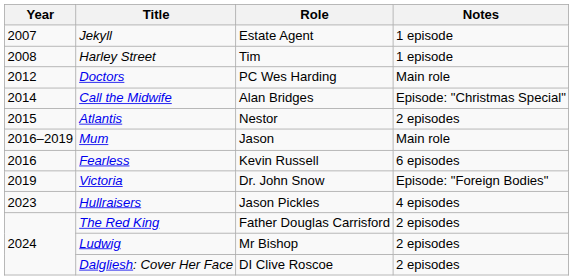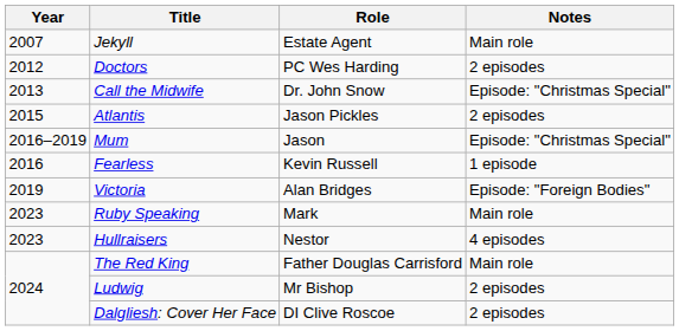 <table class="wikitable">
 <tr>
 <th>Year</th>
 <th>Title</th>
 <th>Role</th>
 <th>Notes</th>
 </tr>
 <tr>
 <td>2007</td>
 <td><em>Jekyll</em></td>
 <td>Estate Agent</td>
-<td>1 episode</td>
-</tr>
-<tr>
-<td>2008</td>
-<td><em>Harley Street</em></td>
-<td>Tim</td>
-<td>1 episode</td>
+<td>Main role</td>
 </tr>
 <tr>
 <td>2012</td>
 <td><em><a href='#'>Doctors</a></em></td>
 <td>PC Wes Harding</td>
-<td>Main role</td>
+<td>2 episodes</td>
 </tr>
 <tr>
-<td>2014</td>
+<td>2013</td>
 <td><em><a href='#'>Call the Midwife</a></em></td>
-<td>Alan Bridges</td>
+<td>Dr. John Snow</td>
 <td>Episode: "Christmas Special"</td>
 </tr>
 <tr>
 <td>2015</td>
 <td><em><a href='#'>Atlantis</a></em></td>
-<td>Nestor</td>
+<td>Jason Pickles</td>
 <td>2 episodes</td>
 </tr>
 <tr>
 <td>2016–2019</td>
 <td><em><a href='#'>Mum</a></em></td>
 <td>Jason</td>
-<td>Main role</td>
+<td>Episode: "Christmas Special"</td>
 </tr>
 <tr>
 <td>2016</td>
 <td><em><a href='#'>Fearless</a></em></td>
 <td>Kevin Russell</td>
-<td>6 episodes</td>
+<td>1 episode</td>
 </tr>
 <tr>
 <td>2019</td>
 <td><em><a href='#'>Victoria</a></em></td>
-<td>Dr. John Snow</td>
+<td>Alan Bridges</td>
 <td>Episode: "Foreign Bodies"</td>
 </tr>
 <tr>
 <td>2023</td>
+<td><em><a href='#'>Ruby Speaking</a></em></td>
+<td>Mark</td>
+<td>Main role</td>
+</tr>
+<tr>
+<td>2023</td>
 <td><em><a href='#'>Hullraisers</a></em></td>
-<td>Jason Pickles</td>
+<td>Nestor</td>
 <td>4 episodes</td>
 </tr>
 <tr>
 <td rowspan="3">2024</td>
 <td><em><a href='#'>The Red King</a></em></td>
 <td>Father Douglas Carrisford</td>
-<td>2 episodes</td>
+<td>Main role</td>
 </tr>
 <tr>
 <td><em><a href='#'>Ludwig</a></em></td>
 <td>Mr Bishop</td>
 <td>2 episodes</td>
 </tr>
 <tr>
 <td><em><a href='#'>Dalgliesh</a>: Cover Her Face</em></td>
 <td>DI Clive Roscoe</td>
 <td>2 episodes</td>
 </tr>
 </table>
